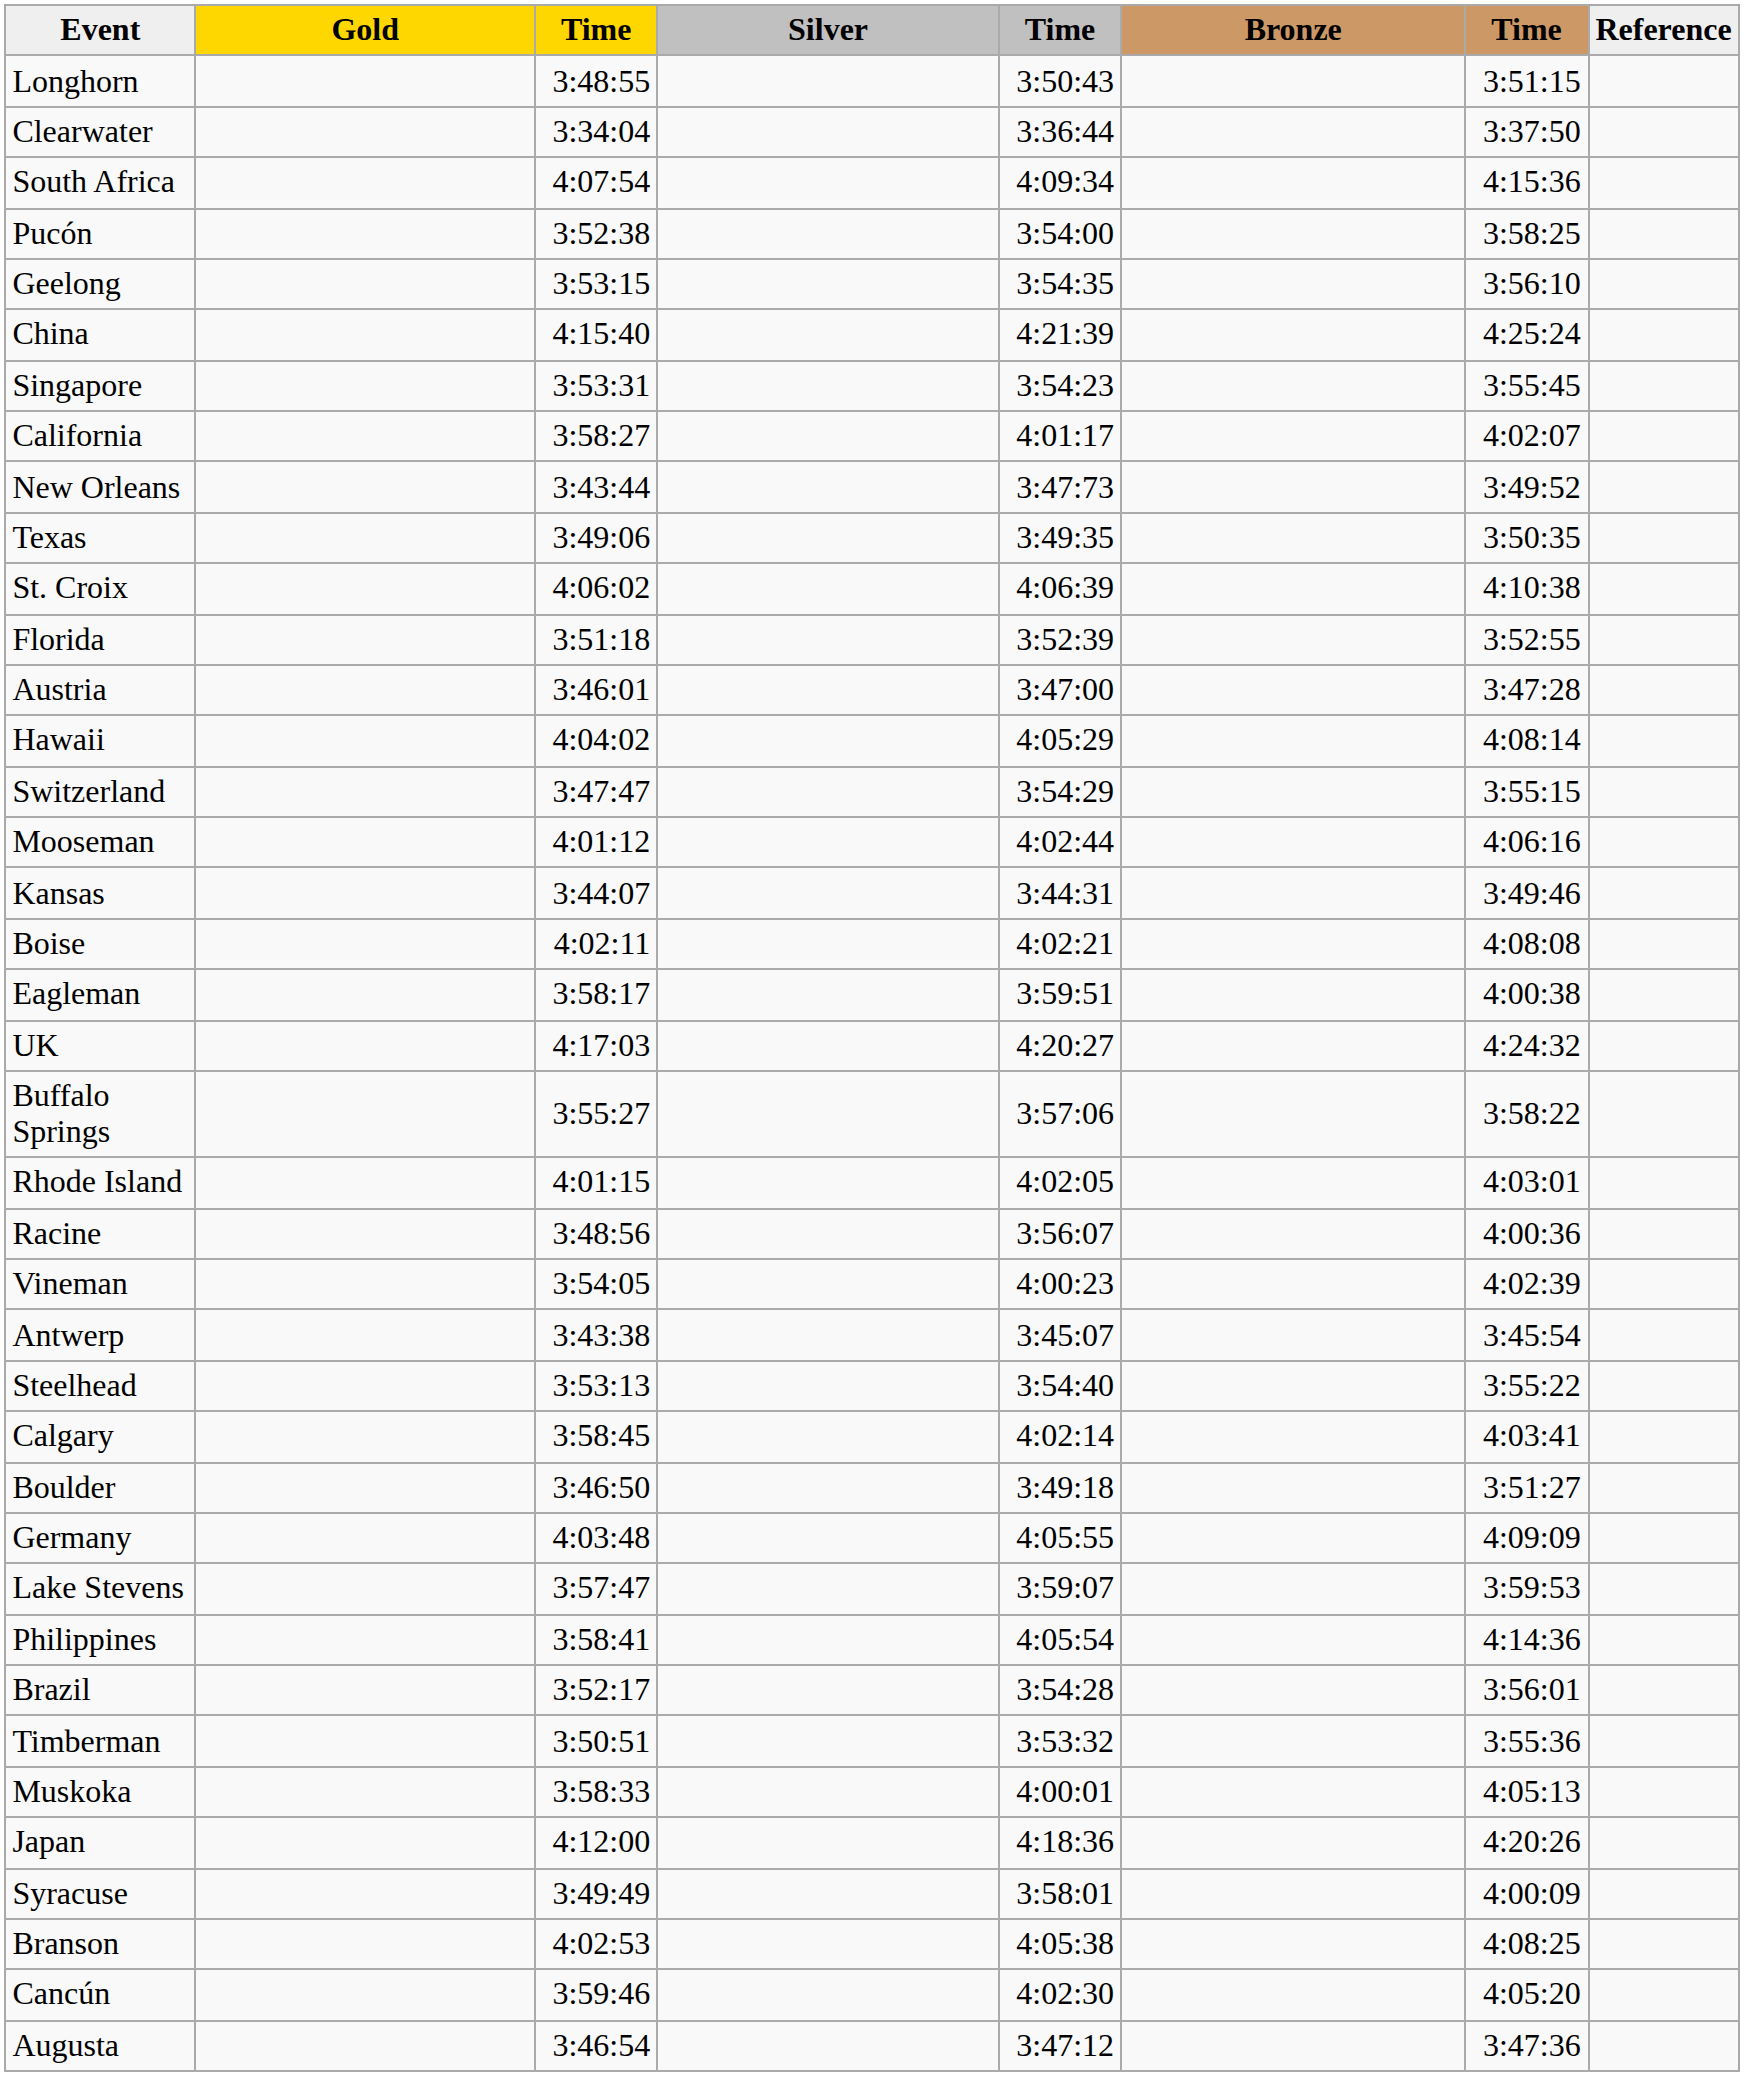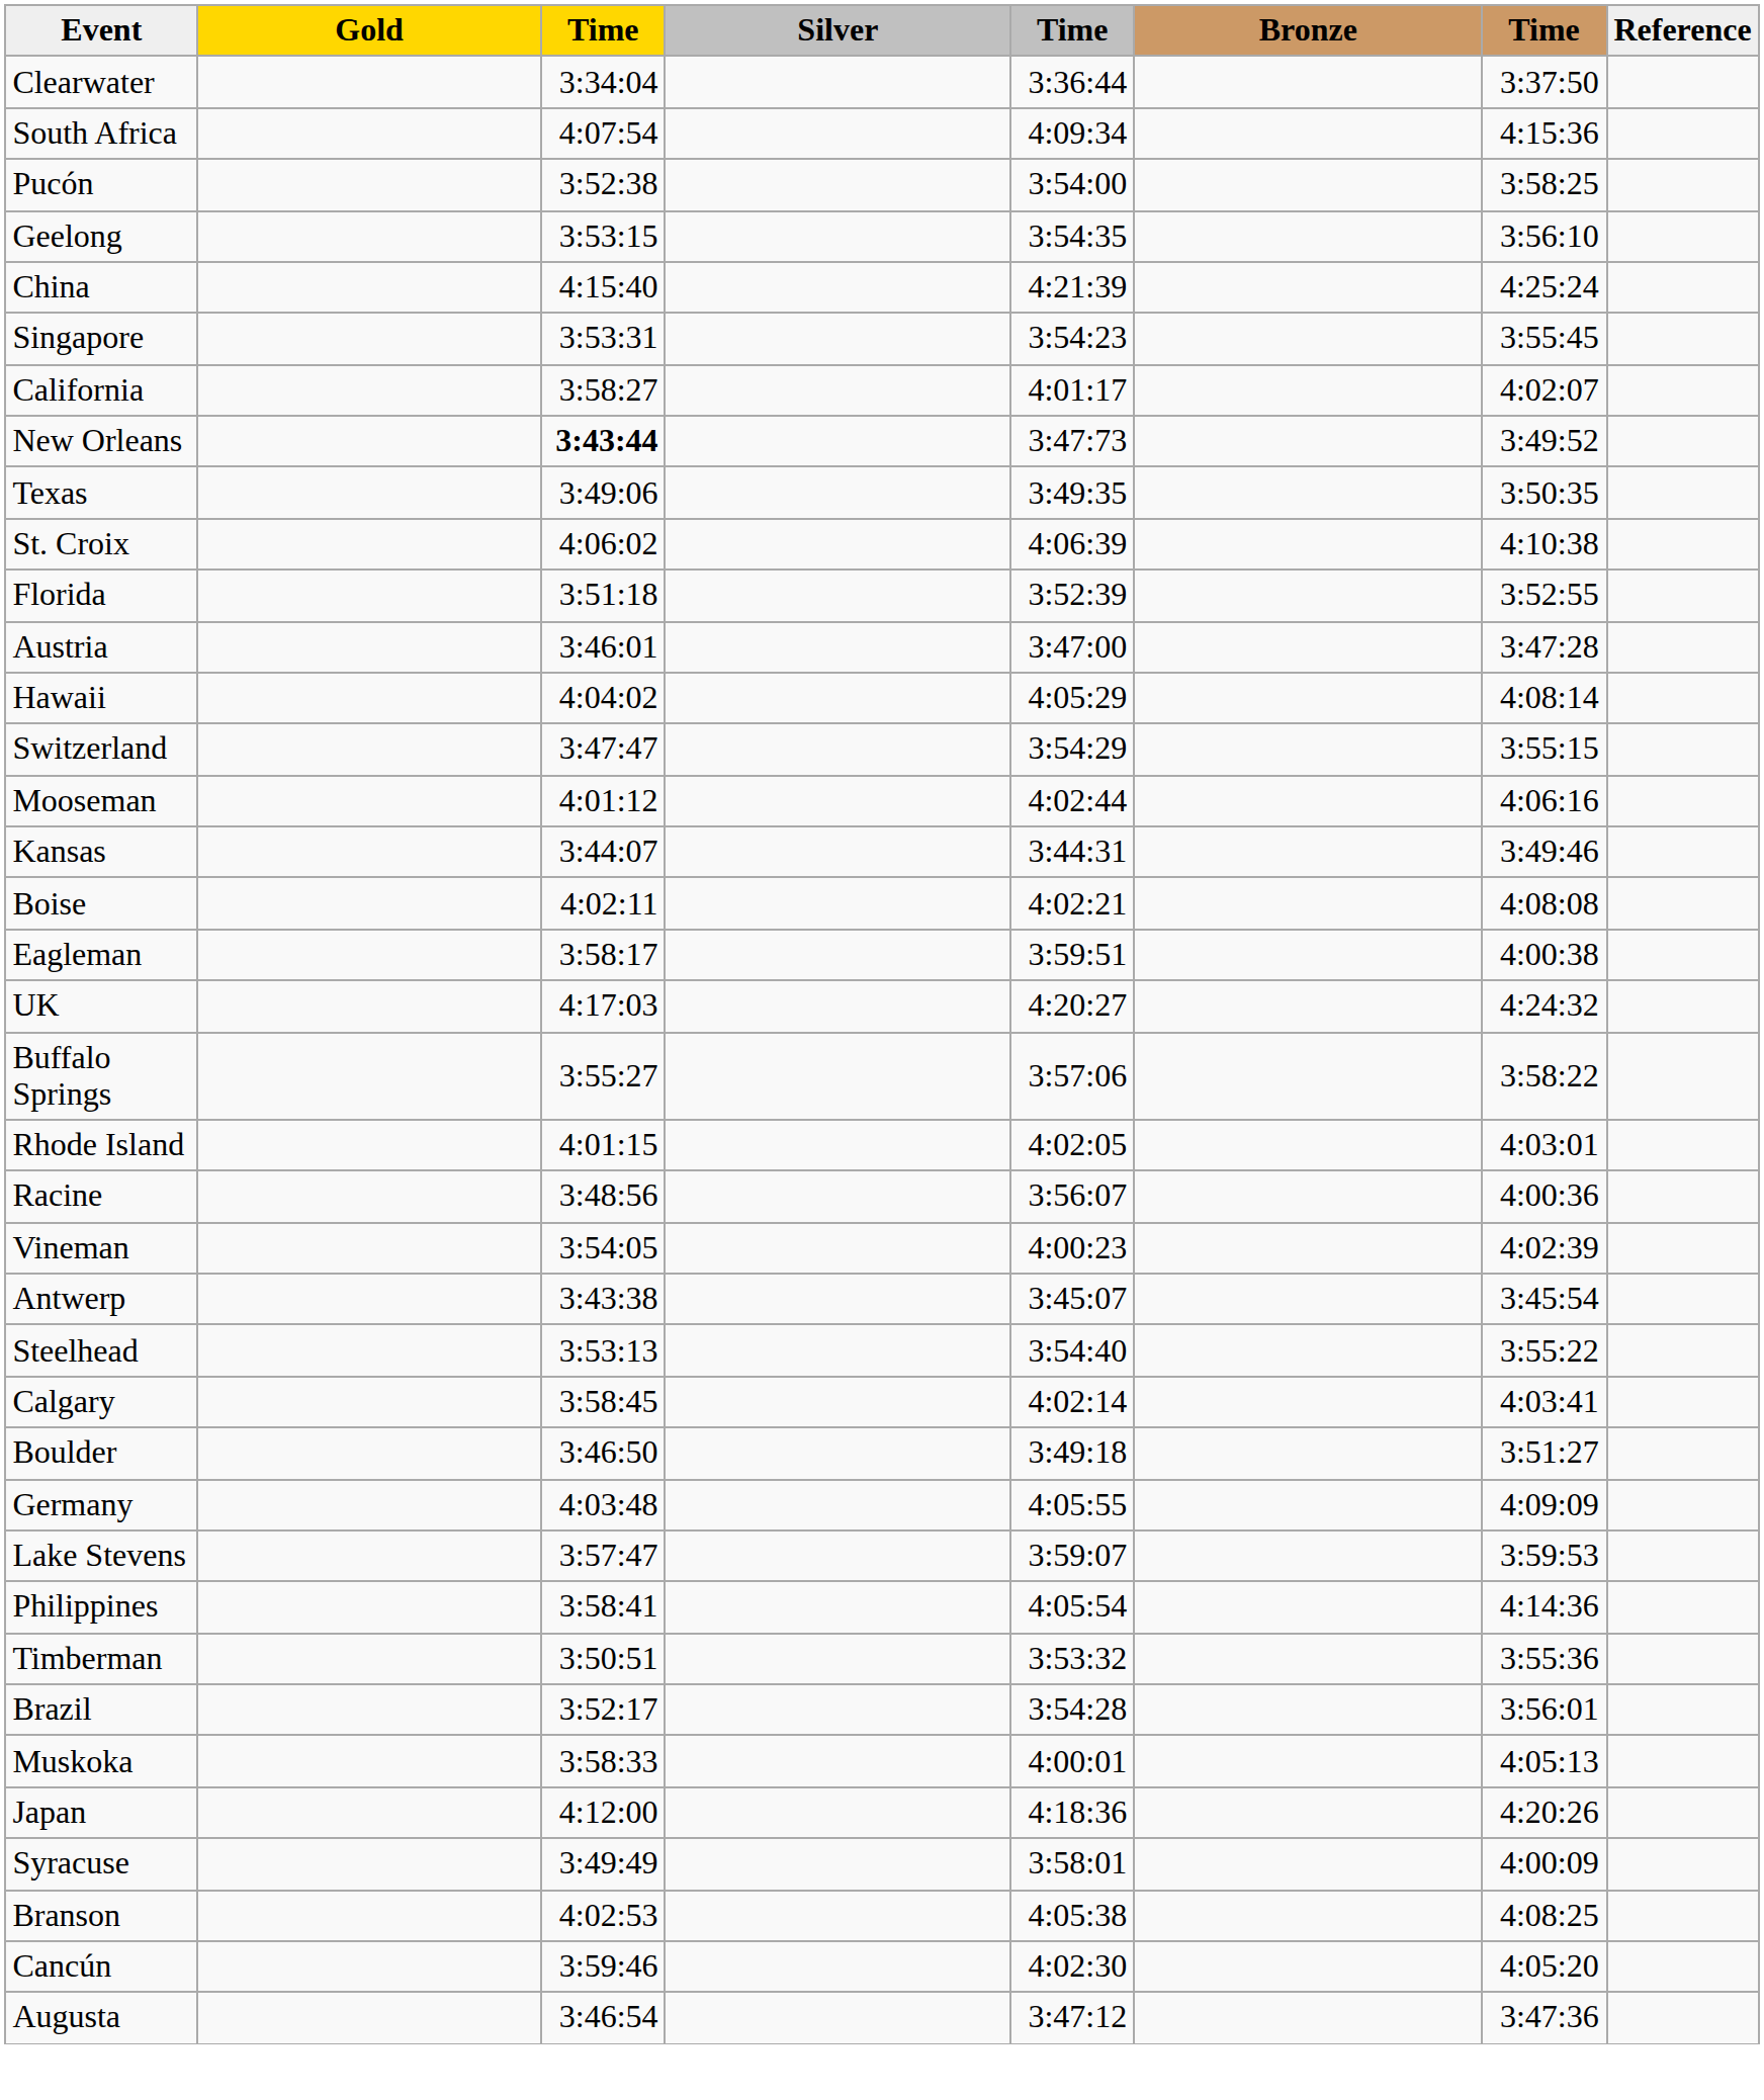 <table class="wikitable sortable">
 <tr align="center">
 <td width="90" bgcolor="efefef"><strong>Event</strong></td>
 <td width="185" bgcolor="gold"><strong>Gold</strong></td>
 <td width="55" bgcolor="gold"><strong>Time</strong></td>
 <td width="185" bgcolor="silver"><strong>Silver</strong></td>
 <td width="55" bgcolor="silver"><strong>Time</strong></td>
 <td width="185" bgcolor="cc9966"><strong>Bronze</strong></td>
 <td width="55" bgcolor="cc9966"><strong>Time</strong></td>
 <td class="unsortable" bgcolor="efefef"><strong>Reference</strong></td>
-</tr>
-<tr>
-<td>Longhorn</td>
-<td></td>
-<td align="right">3:48:55</td>
-<td></td>
-<td align="right">3:50:43</td>
-<td></td>
-<td align="right">3:51:15</td>
-<td></td>
 </tr>
 <tr>
 <td>Clearwater</td>
 <td></td>
 <td align="right">3:34:04</td>
 <td></td>
 <td align="right">3:36:44</td>
 <td></td>
 <td align="right">3:37:50</td>
 <td></td>
 </tr>
 <tr>
 <td>South Africa</td>
 <td></td>
 <td align="right">4:07:54</td>
 <td></td>
 <td align="right">4:09:34</td>
 <td></td>
 <td align="right">4:15:36</td>
 <td></td>
 </tr>
 <tr>
 <td>Pucón</td>
 <td></td>
 <td align="right">3:52:38</td>
 <td></td>
 <td align="right">3:54:00</td>
 <td></td>
 <td align="right">3:58:25</td>
 <td></td>
 </tr>
 <tr>
 <td>Geelong</td>
 <td></td>
 <td align="right">3:53:15</td>
 <td></td>
 <td align="right">3:54:35</td>
 <td></td>
 <td align="right">3:56:10</td>
 <td></td>
 </tr>
 <tr>
 <td>China</td>
 <td></td>
 <td align="right">4:15:40</td>
 <td></td>
 <td align="right">4:21:39</td>
 <td></td>
 <td align="right">4:25:24</td>
 <td></td>
 </tr>
 <tr>
 <td>Singapore</td>
 <td></td>
 <td align="right">3:53:31</td>
 <td></td>
 <td align="right">3:54:23</td>
 <td></td>
 <td align="right">3:55:45</td>
 <td></td>
 </tr>
 <tr>
 <td>California</td>
 <td></td>
 <td align="right">3:58:27</td>
 <td></td>
 <td align="right">4:01:17</td>
 <td></td>
 <td align="right">4:02:07</td>
 <td></td>
 </tr>
 <tr>
 <td>New Orleans</td>
 <td></td>
-<td align="right">3:43:44</td>
+<td align="right"><strong>3:43:44</strong></td>
 <td></td>
 <td align="right">3:47:73</td>
 <td></td>
 <td align="right">3:49:52</td>
 <td></td>
 </tr>
 <tr>
 <td>Texas</td>
 <td></td>
 <td align="right">3:49:06</td>
 <td></td>
 <td align="right">3:49:35</td>
 <td></td>
 <td align="right">3:50:35</td>
 <td></td>
 </tr>
 <tr>
 <td>St. Croix</td>
 <td></td>
 <td align="right">4:06:02</td>
 <td></td>
 <td align="right">4:06:39</td>
 <td></td>
 <td align="right">4:10:38</td>
 <td></td>
 </tr>
 <tr>
 <td>Florida</td>
 <td></td>
 <td align="right">3:51:18</td>
 <td></td>
 <td align="right">3:52:39</td>
 <td></td>
 <td align="right">3:52:55</td>
 <td></td>
 </tr>
 <tr>
 <td>Austria</td>
 <td></td>
 <td align="right">3:46:01</td>
 <td></td>
 <td align="right">3:47:00</td>
 <td></td>
 <td align="right">3:47:28</td>
 <td></td>
 </tr>
 <tr>
 <td>Hawaii</td>
 <td></td>
 <td align="right">4:04:02</td>
 <td></td>
 <td align="right">4:05:29</td>
 <td></td>
 <td align="right">4:08:14</td>
 <td></td>
 </tr>
 <tr>
 <td>Switzerland</td>
 <td></td>
 <td align="right">3:47:47</td>
 <td></td>
 <td align="right">3:54:29</td>
 <td></td>
 <td align="right">3:55:15</td>
 <td></td>
 </tr>
 <tr>
 <td>Mooseman</td>
 <td></td>
 <td align="right">4:01:12</td>
 <td></td>
 <td align="right">4:02:44</td>
 <td></td>
 <td align="right">4:06:16</td>
 <td></td>
 </tr>
 <tr>
 <td>Kansas</td>
 <td></td>
 <td align="right">3:44:07</td>
 <td></td>
 <td align="right">3:44:31</td>
 <td></td>
 <td align="right">3:49:46</td>
 <td></td>
 </tr>
 <tr>
 <td>Boise</td>
 <td></td>
 <td align="right">4:02:11</td>
 <td></td>
 <td align="right">4:02:21</td>
 <td></td>
 <td align="right">4:08:08</td>
 <td></td>
 </tr>
 <tr>
 <td>Eagleman</td>
 <td></td>
 <td align="right">3:58:17</td>
 <td></td>
 <td align="right">3:59:51</td>
 <td></td>
 <td align="right">4:00:38</td>
 <td></td>
 </tr>
 <tr>
 <td>UK</td>
 <td></td>
 <td align="right">4:17:03</td>
 <td></td>
 <td align="right">4:20:27</td>
 <td></td>
 <td align="right">4:24:32</td>
 <td></td>
 </tr>
 <tr>
 <td>Buffalo Springs</td>
 <td></td>
 <td align="right">3:55:27</td>
 <td></td>
 <td align="right">3:57:06</td>
 <td></td>
 <td align="right">3:58:22</td>
 <td></td>
 </tr>
 <tr>
 <td>Rhode Island</td>
 <td></td>
 <td align="right">4:01:15</td>
 <td></td>
 <td align="right">4:02:05</td>
 <td></td>
 <td align="right">4:03:01</td>
 <td></td>
 </tr>
 <tr>
 <td>Racine</td>
 <td></td>
 <td align="right">3:48:56</td>
 <td></td>
 <td align="right">3:56:07</td>
 <td></td>
 <td align="right">4:00:36</td>
 <td></td>
 </tr>
 <tr>
 <td>Vineman</td>
 <td></td>
 <td align="right">3:54:05</td>
 <td></td>
 <td align="right">4:00:23</td>
 <td></td>
 <td align="right">4:02:39</td>
 <td></td>
 </tr>
 <tr>
 <td>Antwerp</td>
 <td></td>
 <td align="right">3:43:38</td>
 <td></td>
 <td align="right">3:45:07</td>
 <td></td>
 <td align="right">3:45:54</td>
 <td></td>
 </tr>
 <tr>
 <td>Steelhead</td>
 <td></td>
 <td align="right">3:53:13</td>
 <td></td>
 <td align="right">3:54:40</td>
 <td></td>
 <td align="right">3:55:22</td>
 <td></td>
 </tr>
 <tr>
 <td>Calgary</td>
 <td></td>
 <td align="right">3:58:45</td>
 <td></td>
 <td align="right">4:02:14</td>
 <td></td>
 <td align="right">4:03:41</td>
 <td></td>
 </tr>
 <tr>
 <td>Boulder</td>
 <td></td>
 <td align="right">3:46:50</td>
 <td></td>
 <td align="right">3:49:18</td>
 <td></td>
 <td align="right">3:51:27</td>
 <td></td>
 </tr>
 <tr>
 <td>Germany</td>
 <td></td>
 <td align="right">4:03:48</td>
 <td></td>
 <td align="right">4:05:55</td>
 <td></td>
 <td align="right">4:09:09</td>
 <td></td>
 </tr>
 <tr>
 <td>Lake Stevens</td>
 <td></td>
 <td align="right">3:57:47</td>
 <td></td>
 <td align="right">3:59:07</td>
 <td></td>
 <td align="right">3:59:53</td>
 <td></td>
 </tr>
 <tr>
 <td>Philippines</td>
 <td></td>
 <td align="right">3:58:41</td>
 <td></td>
 <td align="right">4:05:54</td>
 <td></td>
 <td align="right">4:14:36</td>
 <td></td>
 </tr>
 <tr>
+<td>Timberman</td>
+<td></td>
+<td align="right">3:50:51</td>
+<td></td>
+<td align="right">3:53:32</td>
+<td></td>
+<td align="right">3:55:36</td>
+<td></td>
+</tr>
+<tr>
 <td>Brazil</td>
 <td></td>
 <td align="right">3:52:17</td>
 <td></td>
 <td align="right">3:54:28</td>
 <td></td>
 <td align="right">3:56:01</td>
-<td></td>
-</tr>
-<tr>
-<td>Timberman</td>
-<td></td>
-<td align="right">3:50:51</td>
-<td></td>
-<td align="right">3:53:32</td>
-<td></td>
-<td align="right">3:55:36</td>
 <td></td>
 </tr>
 <tr>
 <td>Muskoka</td>
 <td></td>
 <td align="right">3:58:33</td>
 <td></td>
 <td align="right">4:00:01</td>
 <td></td>
 <td align="right">4:05:13</td>
 <td></td>
 </tr>
 <tr>
 <td>Japan</td>
 <td></td>
 <td align="right">4:12:00</td>
 <td></td>
 <td align="right">4:18:36</td>
 <td></td>
 <td align="right">4:20:26</td>
 <td></td>
 </tr>
 <tr>
 <td>Syracuse</td>
 <td></td>
 <td align="right">3:49:49</td>
 <td></td>
 <td align="right">3:58:01</td>
 <td></td>
 <td align="right">4:00:09</td>
 <td></td>
 </tr>
 <tr>
 <td>Branson</td>
 <td></td>
 <td align="right">4:02:53</td>
 <td></td>
 <td align="right">4:05:38</td>
 <td></td>
 <td align="right">4:08:25</td>
 <td></td>
 </tr>
 <tr>
 <td>Cancún</td>
 <td></td>
 <td align="right">3:59:46</td>
 <td></td>
 <td align="right">4:02:30</td>
 <td></td>
 <td align="right">4:05:20</td>
 <td></td>
 </tr>
 <tr>
 <td>Augusta</td>
 <td></td>
 <td align="right">3:46:54</td>
 <td></td>
 <td align="right">3:47:12</td>
 <td></td>
 <td align="right">3:47:36</td>
 <td></td>
 </tr>
 </table>
